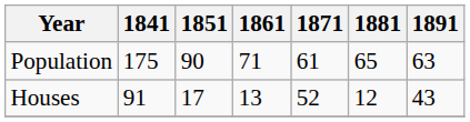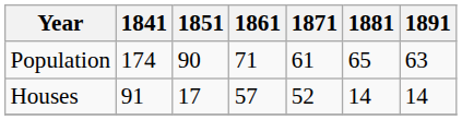 <table class="wikitable">
 <tr>
 <th>Year</th>
 <th>1841</th>
 <th>1851</th>
 <th>1861</th>
 <th>1871</th>
 <th>1881</th>
 <th>1891</th>
 </tr>
 <tr>
 <td>Population</td>
-<td>175</td>
+<td>174</td>
 <td>90</td>
 <td>71</td>
 <td>61</td>
 <td>65</td>
 <td>63</td>
 </tr>
 <tr>
 <td>Houses</td>
 <td>91</td>
 <td>17</td>
-<td>13</td>
+<td>57</td>
 <td>52</td>
-<td>12</td>
-<td>43</td>
+<td>14</td>
+<td>14</td>
 </tr>
 <tr>
 </tr>
 </table>
